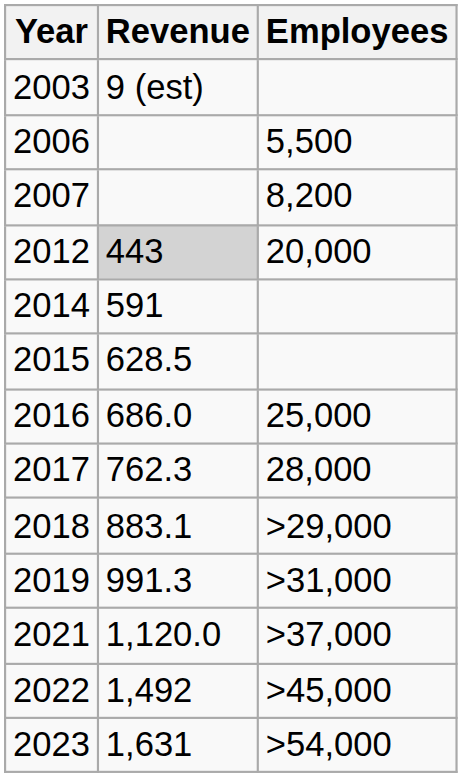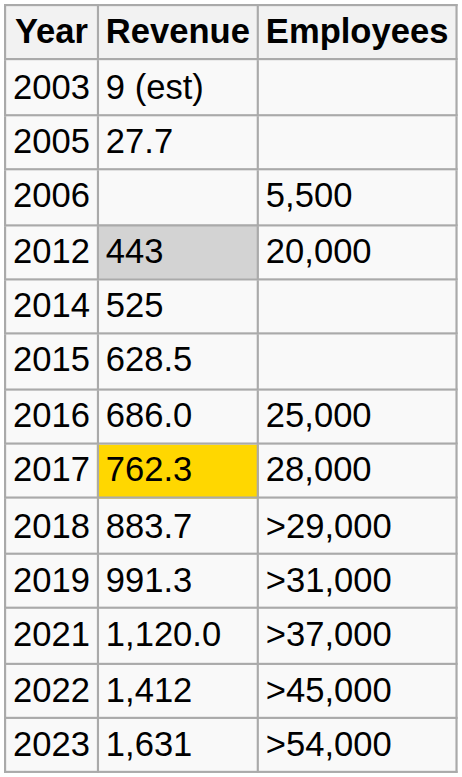 <table class="wikitable">
 <tr>
 <th>Year</th>
 <th>Revenue<br></th>
 <th>Employees</th>
 </tr>
 <tr>
 <td>2003</td>
 <td>9 (est)</td>
 <td></td>
 </tr>
 <tr>
+<td>2005</td>
+<td>27.7</td>
+<td></td>
+</tr>
+<tr>
 <td>2006</td>
 <td></td>
 <td>5,500</td>
-</tr>
-<tr>
-<td>2007</td>
-<td></td>
-<td>8,200</td>
 </tr>
 <tr>
 <td>2012</td>
 <td style="background: lightgrey;">443</td>
 <td>20,000</td>
 </tr>
 <tr>
 <td>2014</td>
-<td>591</td>
+<td>525</td>
 <td></td>
 </tr>
 <tr>
 <td>2015</td>
 <td>628.5</td>
 <td></td>
 </tr>
 <tr>
 <td>2016</td>
 <td>686.0</td>
 <td>25,000</td>
 </tr>
 <tr>
 <td>2017</td>
-<td>762.3</td>
+<td style="background: gold;">762.3</td>
 <td>28,000</td>
 </tr>
 <tr>
 <td>2018</td>
-<td>883.1</td>
+<td>883.7</td>
 <td>>29,000</td>
 </tr>
 <tr>
 <td>2019</td>
 <td>991.3</td>
 <td>>31,000</td>
 </tr>
 <tr>
 <td>2021</td>
 <td>1,120.0</td>
 <td>>37,000</td>
 </tr>
 <tr>
 <td>2022</td>
-<td>1,492</td>
+<td>1,412</td>
 <td>>45,000</td>
 </tr>
 <tr>
 <td>2023</td>
 <td>1,631</td>
 <td>>54,000</td>
 </tr>
 </table>
